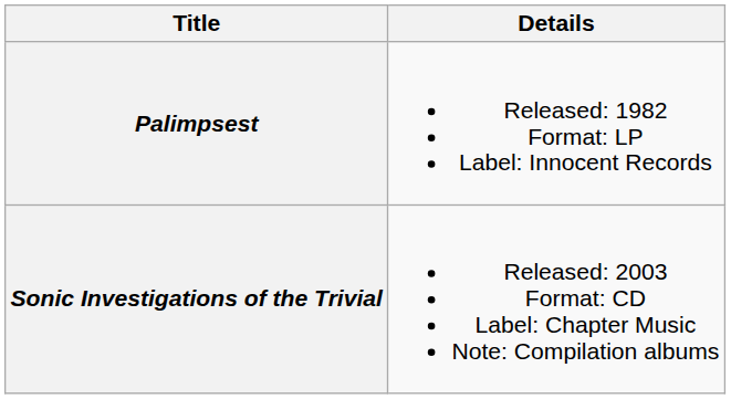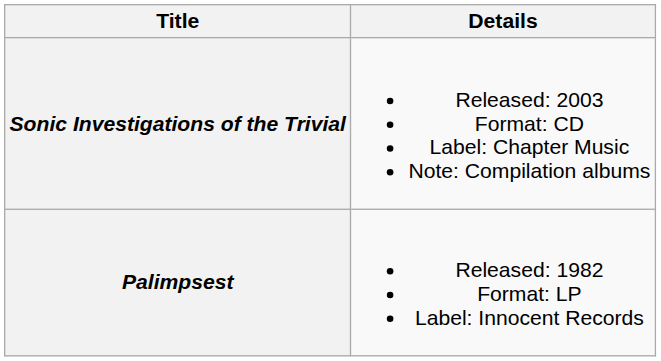 <table class="wikitable plainrowheaders" style="text-align:center;" border="1">
 <tr>
 <th>Title</th>
 <th>Details</th>
 </tr>
 <tr>
+<th scope="row"><em>Sonic Investigations of the Trivial</em></th>
+<td><br><ul><li>Released: 2003</li><li>Format: CD</li><li>Label: Chapter Music</li><li>Note: Compilation albums</li></ul></td>
+</tr>
+<tr>
 <th scope="row"><em>Palimpsest</em></th>
 <td><br><ul><li>Released: 1982</li><li>Format: LP</li><li>Label: Innocent Records</li></ul></td>
 </tr>
-<tr>
-<th scope="row"><em>Sonic Investigations of the Trivial</em></th>
-<td><br><ul><li>Released: 2003</li><li>Format: CD</li><li>Label: Chapter Music</li><li>Note: Compilation albums</li></ul></td>
-</tr>
 </table>
